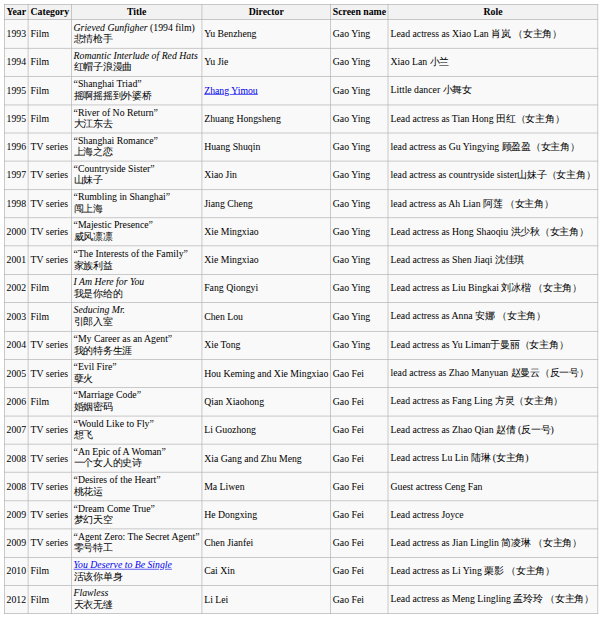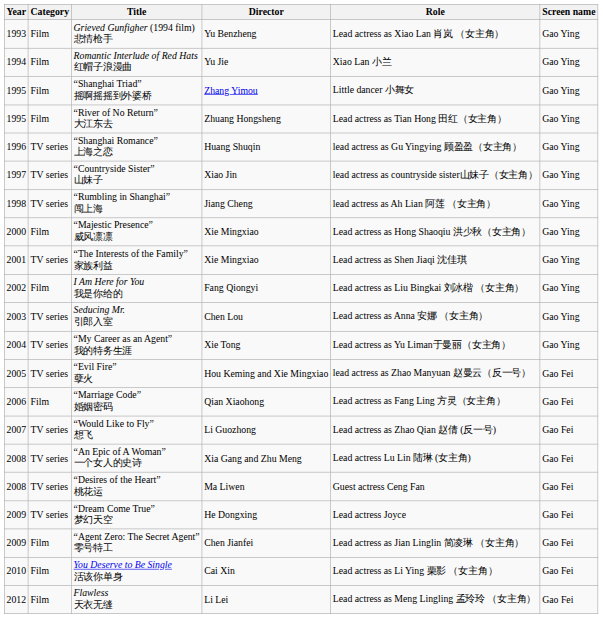 <table class="wikitable sortable">
 <tr>
 <th>Year</th>
 <th>Category</th>
 <th>Title</th>
 <th>Director</th>
+<th>Role</th>
 <th>Screen name</th>
-<th>Role</th>
 </tr>
 <tr>
 <td>1993</td>
 <td>Film</td>
 <td><em>Grieved Gunfigher</em> (1994 film) <br>悲情枪手</td>
 <td>Yu Benzheng</td>
+<td>Lead actress as Xiao Lan 肖岚 （女主角）</td>
 <td>Gao Ying</td>
-<td>Lead actress as Xiao Lan 肖岚 （女主角）</td>
 </tr>
 <tr>
 <td>1994</td>
 <td>Film</td>
 <td><em>Romantic Interlude of Red Hats</em><br>红帽子浪漫曲</td>
 <td>Yu Jie</td>
+<td>Xiao Lan 小兰</td>
 <td>Gao Ying</td>
-<td>Xiao Lan 小兰</td>
 </tr>
 <tr>
 <td>1995</td>
 <td>Film</td>
 <td>“Shanghai Triad” <br> 摇啊摇摇到外婆桥</td>
 <td><a href='#'>Zhang Yimou</a></td>
+<td>Little dancer 小舞女</td>
 <td>Gao Ying</td>
-<td>Little dancer 小舞女</td>
 </tr>
 <tr>
 <td>1995</td>
 <td>Film</td>
 <td>“River of No Return” <br>大江东去</td>
 <td>Zhuang Hongsheng</td>
+<td>Lead actress as Tian Hong 田红（女主角）</td>
 <td>Gao Ying</td>
-<td>Lead actress as Tian Hong 田红（女主角）</td>
 </tr>
 <tr>
 <td>1996</td>
 <td>TV series</td>
 <td>“Shanghai Romance” <br>上海之恋</td>
 <td>Huang Shuqin</td>
+<td>lead actress as Gu Yingying 顾盈盈（女主角）</td>
 <td>Gao Ying</td>
-<td>lead actress as Gu Yingying 顾盈盈（女主角）</td>
 </tr>
 <tr>
 <td>1997</td>
 <td>TV series</td>
 <td>“Countryside Sister” <br>山妹子</td>
 <td>Xiao Jin</td>
+<td>lead actress as countryside sister山妹子（女主角）</td>
 <td>Gao Ying</td>
-<td>lead actress as countryside sister山妹子（女主角）</td>
 </tr>
 <tr>
 <td>1998</td>
 <td>TV series</td>
 <td>“Rumbling in Shanghai” <br>  闯上海</td>
 <td>Jiang Cheng</td>
+<td>lead actress as Ah Lian	阿莲 （女主角）</td>
 <td>Gao Ying</td>
-<td>lead actress as Ah Lian	阿莲 （女主角）</td>
 </tr>
 <tr>
 <td>2000</td>
-<td>TV series</td>
+<td>Film</td>
 <td>“Majestic Presence” <br>威风凛凛</td>
 <td>Xie Mingxiao</td>
+<td>Lead actress as Hong Shaoqiu 洪少秋（女主角）</td>
 <td>Gao Ying</td>
-<td>Lead actress as Hong Shaoqiu 洪少秋（女主角）</td>
 </tr>
 <tr>
 <td>2001</td>
 <td>TV series</td>
 <td>“The Interests of the Family” <br>家族利益</td>
 <td>Xie Mingxiao</td>
+<td>Lead actress as Shen Jiaqi 沈佳琪</td>
 <td>Gao Ying</td>
-<td>Lead actress as Shen Jiaqi 沈佳琪</td>
 </tr>
 <tr>
 <td>2002</td>
 <td>Film</td>
 <td><em>I Am Here for You</em><br>我是你给的</td>
 <td>Fang Qiongyi</td>
+<td>Lead actress as Liu Bingkai 刘冰楷 （女主角）</td>
 <td>Gao Ying</td>
-<td>Lead actress as Liu Bingkai 刘冰楷 （女主角）</td>
 </tr>
 <tr>
 <td>2003</td>
-<td>Film</td>
+<td>TV series</td>
 <td><em>Seducing Mr.</em><br>引郎入室</td>
 <td>Chen Lou</td>
+<td>Lead actress as Anna 安娜 （女主角）</td>
 <td>Gao Ying</td>
-<td>Lead actress as Anna 安娜 （女主角）</td>
 </tr>
 <tr>
 <td>2004</td>
 <td>TV series</td>
 <td>“My Career as an Agent” <br>我的特务生涯</td>
 <td>Xie Tong</td>
+<td>Lead actress as Yu Liman于曼丽（女主角）</td>
 <td>Gao Ying</td>
-<td>Lead actress as Yu Liman于曼丽（女主角）</td>
 </tr>
 <tr>
 <td>2005</td>
 <td>TV series</td>
 <td>“Evil Fire” <br>孽火</td>
 <td>Hou Keming and Xie Mingxiao</td>
+<td>lead actress as Zhao Manyuan	赵曼云（反一号）</td>
 <td>Gao Fei</td>
-<td>lead actress as Zhao Manyuan	赵曼云（反一号）</td>
 </tr>
 <tr>
 <td>2006</td>
 <td>Film</td>
 <td>“Marriage Code” <br>婚姻密码</td>
 <td>Qian Xiaohong</td>
+<td>Lead actress as Fang Ling 方灵（女主角）</td>
 <td>Gao Fei</td>
-<td>Lead actress as Fang Ling 方灵（女主角）</td>
 </tr>
 <tr>
 <td>2007</td>
 <td>TV series</td>
 <td>“Would Like to Fly” <br>想飞</td>
 <td>Li Guozhong</td>
+<td>Lead actress as Zhao Qian 赵倩 (反一号)</td>
 <td>Gao Fei</td>
-<td>Lead actress as Zhao Qian 赵倩 (反一号)</td>
 </tr>
 <tr>
 <td>2008</td>
 <td>TV series</td>
 <td>“An Epic of A Woman” <br>一个女人的史诗</td>
 <td>Xia Gang and Zhu Meng</td>
+<td>Lead actress Lu Lin 陆琳 (女主角)</td>
 <td>Gao Fei</td>
-<td>Lead actress Lu Lin 陆琳 (女主角)</td>
 </tr>
 <tr>
 <td>2008</td>
 <td>TV series</td>
 <td>“Desires of the Heart” <br> 桃花运</td>
 <td>Ma Liwen</td>
+<td>Guest actress Ceng Fan</td>
 <td>Gao Fei</td>
-<td>Guest actress Ceng Fan</td>
 </tr>
 <tr>
 <td>2009</td>
 <td>TV series</td>
 <td>“Dream Come True” <br>梦幻天空</td>
 <td>He Dongxing</td>
+<td>Lead actress Joyce</td>
 <td>Gao Fei</td>
-<td>Lead actress Joyce</td>
 </tr>
 <tr>
 <td>2009</td>
-<td>TV series</td>
+<td>Film</td>
 <td>“Agent Zero: The Secret Agent” <br>零号特工</td>
 <td>Chen Jianfei</td>
+<td>Lead actress as Jian Linglin	 简凌琳 （女主角）</td>
 <td>Gao Fei</td>
-<td>Lead actress as Jian Linglin	 简凌琳 （女主角）</td>
 </tr>
 <tr>
 <td>2010</td>
 <td>Film</td>
 <td><em><a href='#'>You Deserve to Be Single</a></em><br> 活该你单身</td>
 <td>Cai Xin</td>
+<td>Lead actress as Li Ying 栗影 （女主角）</td>
 <td>Gao Fei</td>
-<td>Lead actress as Li Ying 栗影 （女主角）</td>
 </tr>
 <tr>
 <td>2012</td>
 <td>Film</td>
 <td><em>Flawless</em><br>天衣无缝</td>
 <td>Li Lei</td>
+<td>Lead actress as Meng Lingling 孟玲玲 （女主角）</td>
 <td>Gao Fei</td>
-<td>Lead actress as Meng Lingling 孟玲玲 （女主角）</td>
 </tr>
 </table>
